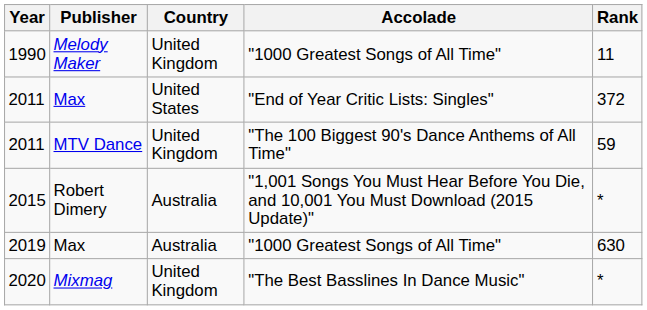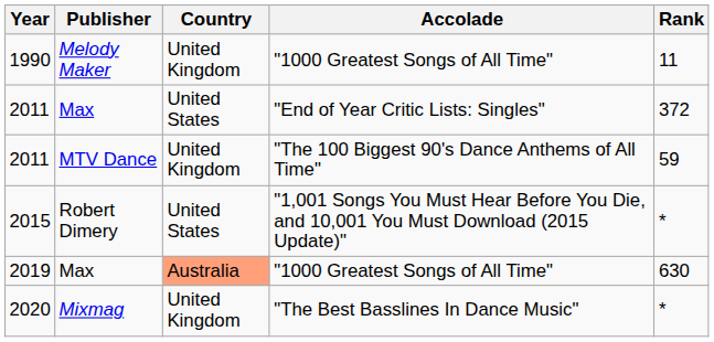 <table class="wikitable sortable">
 <tr>
 <th>Year</th>
 <th>Publisher</th>
 <th>Country</th>
 <th>Accolade</th>
 <th>Rank</th>
 </tr>
 <tr>
 <td>1990</td>
 <td><em><a href='#'>Melody Maker</a></em></td>
 <td>United Kingdom</td>
 <td>"1000 Greatest Songs of All Time"</td>
 <td>11</td>
 </tr>
 <tr>
 <td>2011</td>
 <td><a href='#'>Max</a></td>
 <td>United States</td>
 <td>"End of Year Critic Lists: Singles"</td>
 <td>372</td>
 </tr>
 <tr>
 <td>2011</td>
 <td><a href='#'>MTV Dance</a></td>
 <td>United Kingdom</td>
 <td>"The 100 Biggest 90's Dance Anthems of All Time"</td>
 <td>59</td>
 </tr>
 <tr>
 <td>2015</td>
 <td>Robert Dimery</td>
-<td>Australia</td>
+<td>United States</td>
 <td>"1,001 Songs You Must Hear Before You Die, and 10,001 You Must Download (2015 Update)"</td>
 <td>*</td>
 </tr>
 <tr>
 <td>2019</td>
 <td>Max</td>
-<td>Australia</td>
+<td style="background: lightsalmon;">Australia</td>
 <td>"1000 Greatest Songs of All Time"</td>
 <td>630</td>
 </tr>
 <tr>
 <td>2020</td>
 <td><em><a href='#'>Mixmag</a></em></td>
 <td>United Kingdom</td>
 <td>"The Best Basslines In Dance Music"</td>
 <td>*</td>
 </tr>
 </table>
